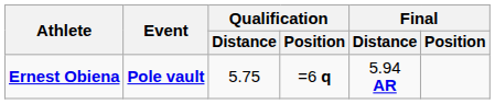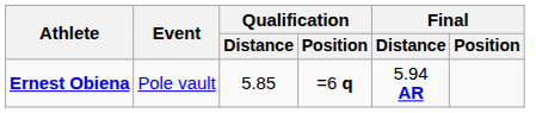 <table class=wikitable style=font-size:90%>
 <tr>
 <th rowspan=2>Athlete</th>
 <th rowspan=2>Event</th>
 <th colspan=2>Qualification</th>
 <th colspan=2>Final</th>
 </tr>
 <tr style=font-size:95%>
 <th>Distance</th>
 <th>Position</th>
 <th>Distance</th>
 <th>Position</th>
 </tr>
 <tr align=center>
 <td align=left><strong><a href='#'>Ernest Obiena</a></strong></td>
-<td><strong><a href='#'>Pole vault</a></strong></td>
-<td>5.75</td>
+<td><a href='#'>Pole vault</a></td>
+<td>5.85</td>
 <td>=6 <strong>q</strong></td>
 <td>5.94<br><strong><a href='#'>AR</a></strong></td>
 <td></td>
 </tr>
 </table>
